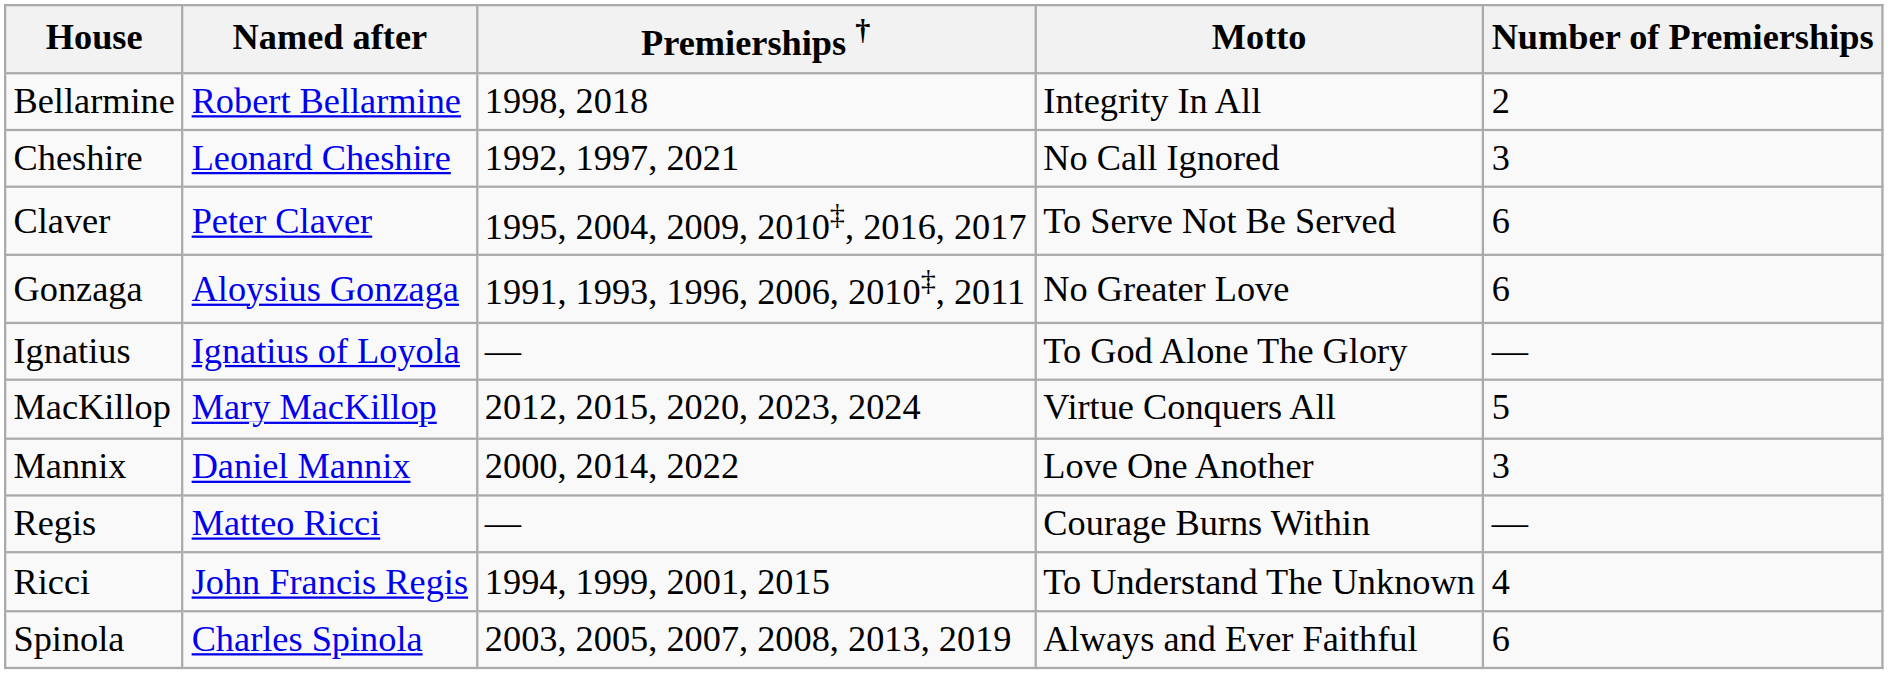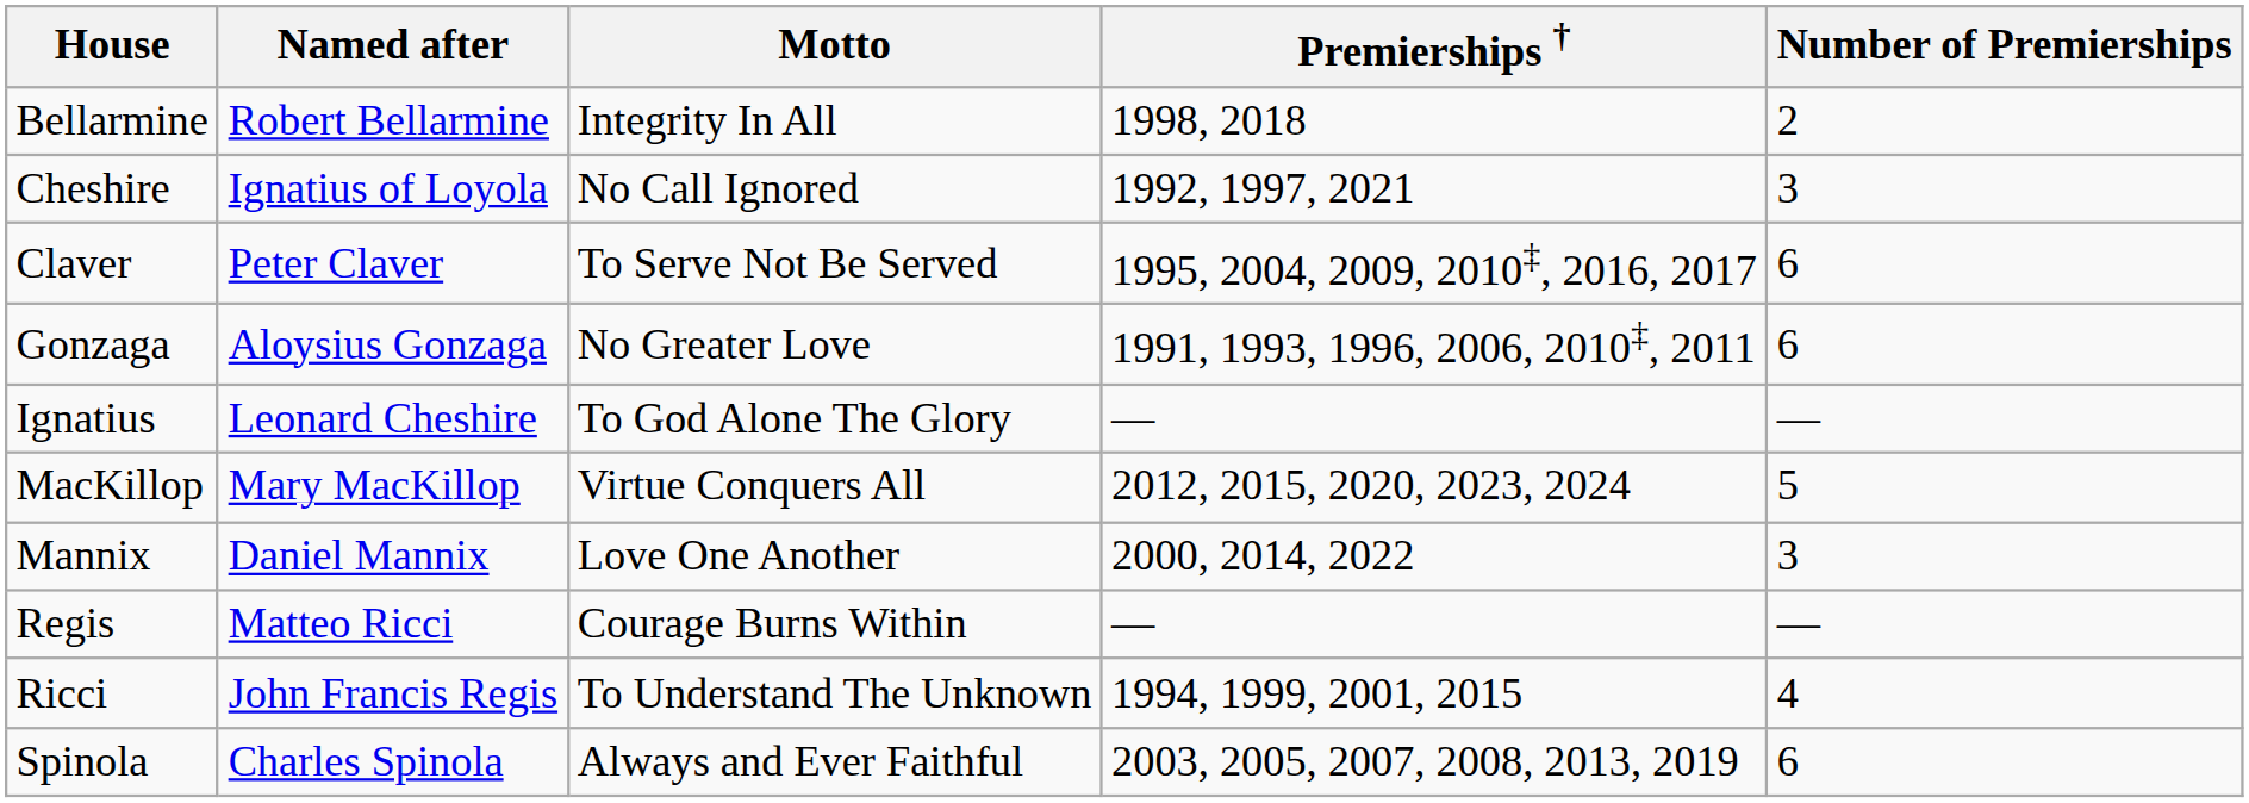 <table class=wikitable>
 <tr>
 <th>House</th>
 <th>Named after</th>
+<th>Motto</th>
 <th>Premierships <sup>†</sup></th>
-<th>Motto</th>
 <th>Number of Premierships</th>
 </tr>
 <tr>
 <td> Bellarmine</td>
 <td><a href='#'>Robert Bellarmine</a></td>
+<td>Integrity In All</td>
 <td>1998, 2018</td>
-<td>Integrity In All</td>
 <td>2</td>
 </tr>
 <tr>
 <td> Cheshire</td>
-<td><a href='#'>Leonard Cheshire</a></td>
+<td><a href='#'>Ignatius of Loyola</a></td>
+<td>No Call Ignored</td>
 <td>1992, 1997, 2021</td>
-<td>No Call Ignored</td>
 <td>3</td>
 </tr>
 <tr>
 <td> Claver</td>
 <td><a href='#'>Peter Claver</a></td>
+<td>To Serve Not Be Served</td>
 <td>1995, 2004, 2009, 2010<sup>‡</sup>, 2016, 2017</td>
-<td>To Serve Not Be Served</td>
 <td>6</td>
 </tr>
 <tr>
 <td> Gonzaga</td>
 <td><a href='#'>Aloysius Gonzaga</a></td>
+<td>No Greater Love</td>
 <td>1991, 1993, 1996, 2006, 2010<sup>‡</sup>, 2011</td>
-<td>No Greater Love</td>
 <td>6</td>
 </tr>
 <tr>
 <td> Ignatius</td>
-<td><a href='#'>Ignatius of Loyola</a></td>
+<td><a href='#'>Leonard Cheshire</a></td>
+<td>To God Alone The Glory</td>
 <td>—</td>
-<td>To God Alone The Glory</td>
 <td>—</td>
 </tr>
 <tr>
 <td> MacKillop</td>
 <td><a href='#'>Mary MacKillop</a></td>
+<td>Virtue Conquers All</td>
 <td>2012, 2015, 2020, 2023, 2024</td>
-<td>Virtue Conquers All</td>
 <td>5</td>
 </tr>
 <tr>
 <td> Mannix</td>
 <td><a href='#'>Daniel Mannix</a></td>
+<td>Love One Another</td>
 <td>2000, 2014, 2022</td>
-<td>Love One Another</td>
 <td>3</td>
 </tr>
 <tr>
 <td> Regis</td>
 <td><a href='#'>Matteo Ricci</a></td>
+<td>Courage Burns Within</td>
 <td>—</td>
-<td>Courage Burns Within</td>
 <td>—</td>
 </tr>
 <tr>
 <td> Ricci</td>
 <td><a href='#'>John Francis Regis</a></td>
+<td>To Understand The Unknown</td>
 <td>1994, 1999, 2001, 2015</td>
-<td>To Understand The Unknown</td>
 <td>4</td>
 </tr>
 <tr>
 <td> Spinola</td>
 <td><a href='#'>Charles Spinola</a></td>
+<td>Always and Ever Faithful</td>
 <td>2003, 2005, 2007, 2008, 2013, 2019</td>
-<td>Always and Ever Faithful</td>
 <td>6</td>
 </tr>
 </table>
